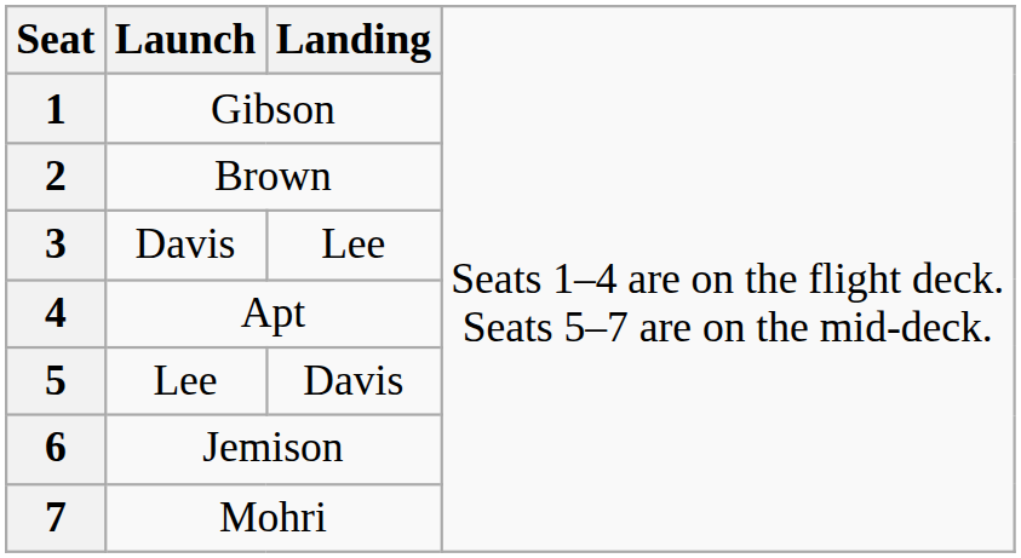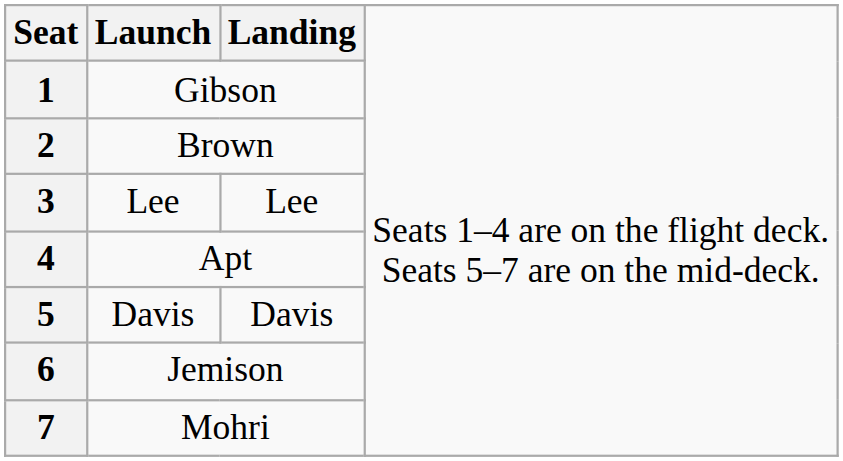 <table class="wikitable" style="text-align:center">
 <tr>
 <th>Seat</th>
 <th>Launch</th>
 <th>Landing</th>
 <td rowspan=8><br>Seats 1–4 are on the flight deck.<br>Seats 5–7 are on the mid-deck.</td>
 </tr>
 <tr>
 <th>1</th>
 <td colspan=2>Gibson</td>
 </tr>
 <tr>
 <th>2</th>
 <td colspan=2>Brown</td>
 </tr>
 <tr>
 <th>3</th>
-<td>Davis</td>
+<td>Lee</td>
 <td>Lee</td>
 </tr>
 <tr>
 <th>4</th>
 <td colspan=2>Apt</td>
 </tr>
 <tr>
 <th>5</th>
-<td>Lee</td>
+<td>Davis</td>
 <td>Davis</td>
 </tr>
 <tr>
 <th>6</th>
 <td colspan=2>Jemison</td>
 </tr>
 <tr>
 <th>7</th>
 <td colspan=2>Mohri</td>
 </tr>
 </table>
